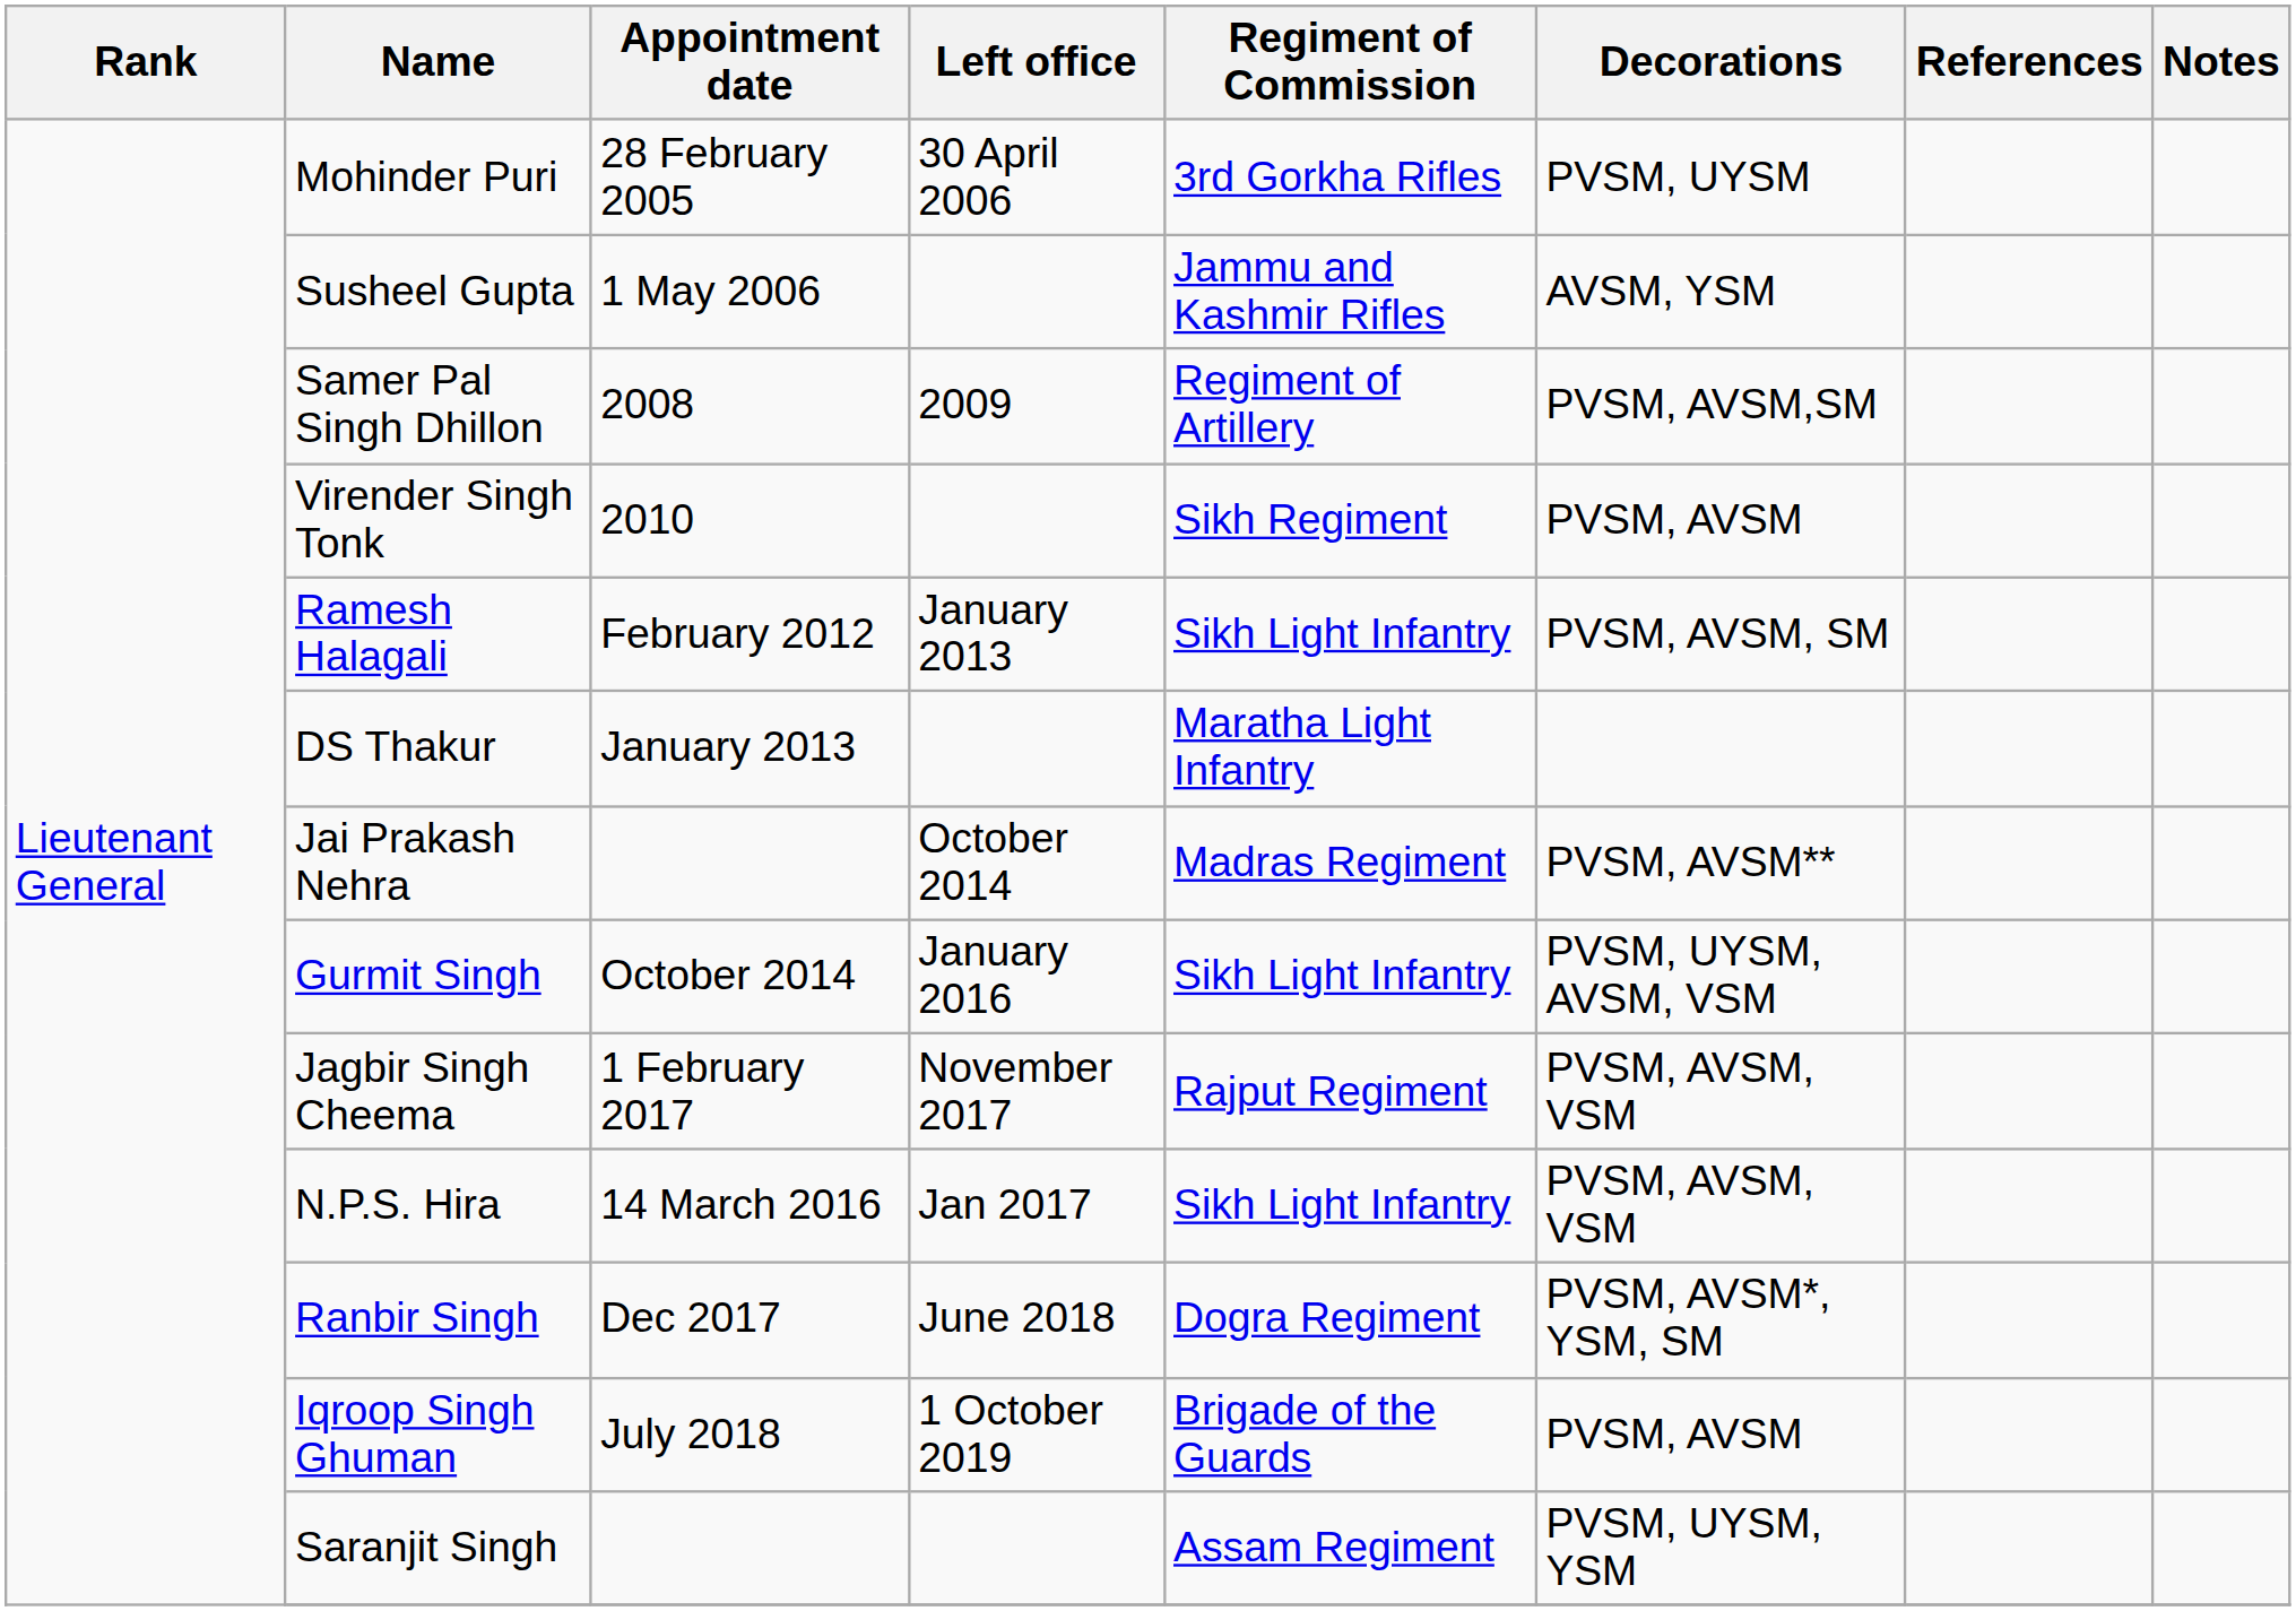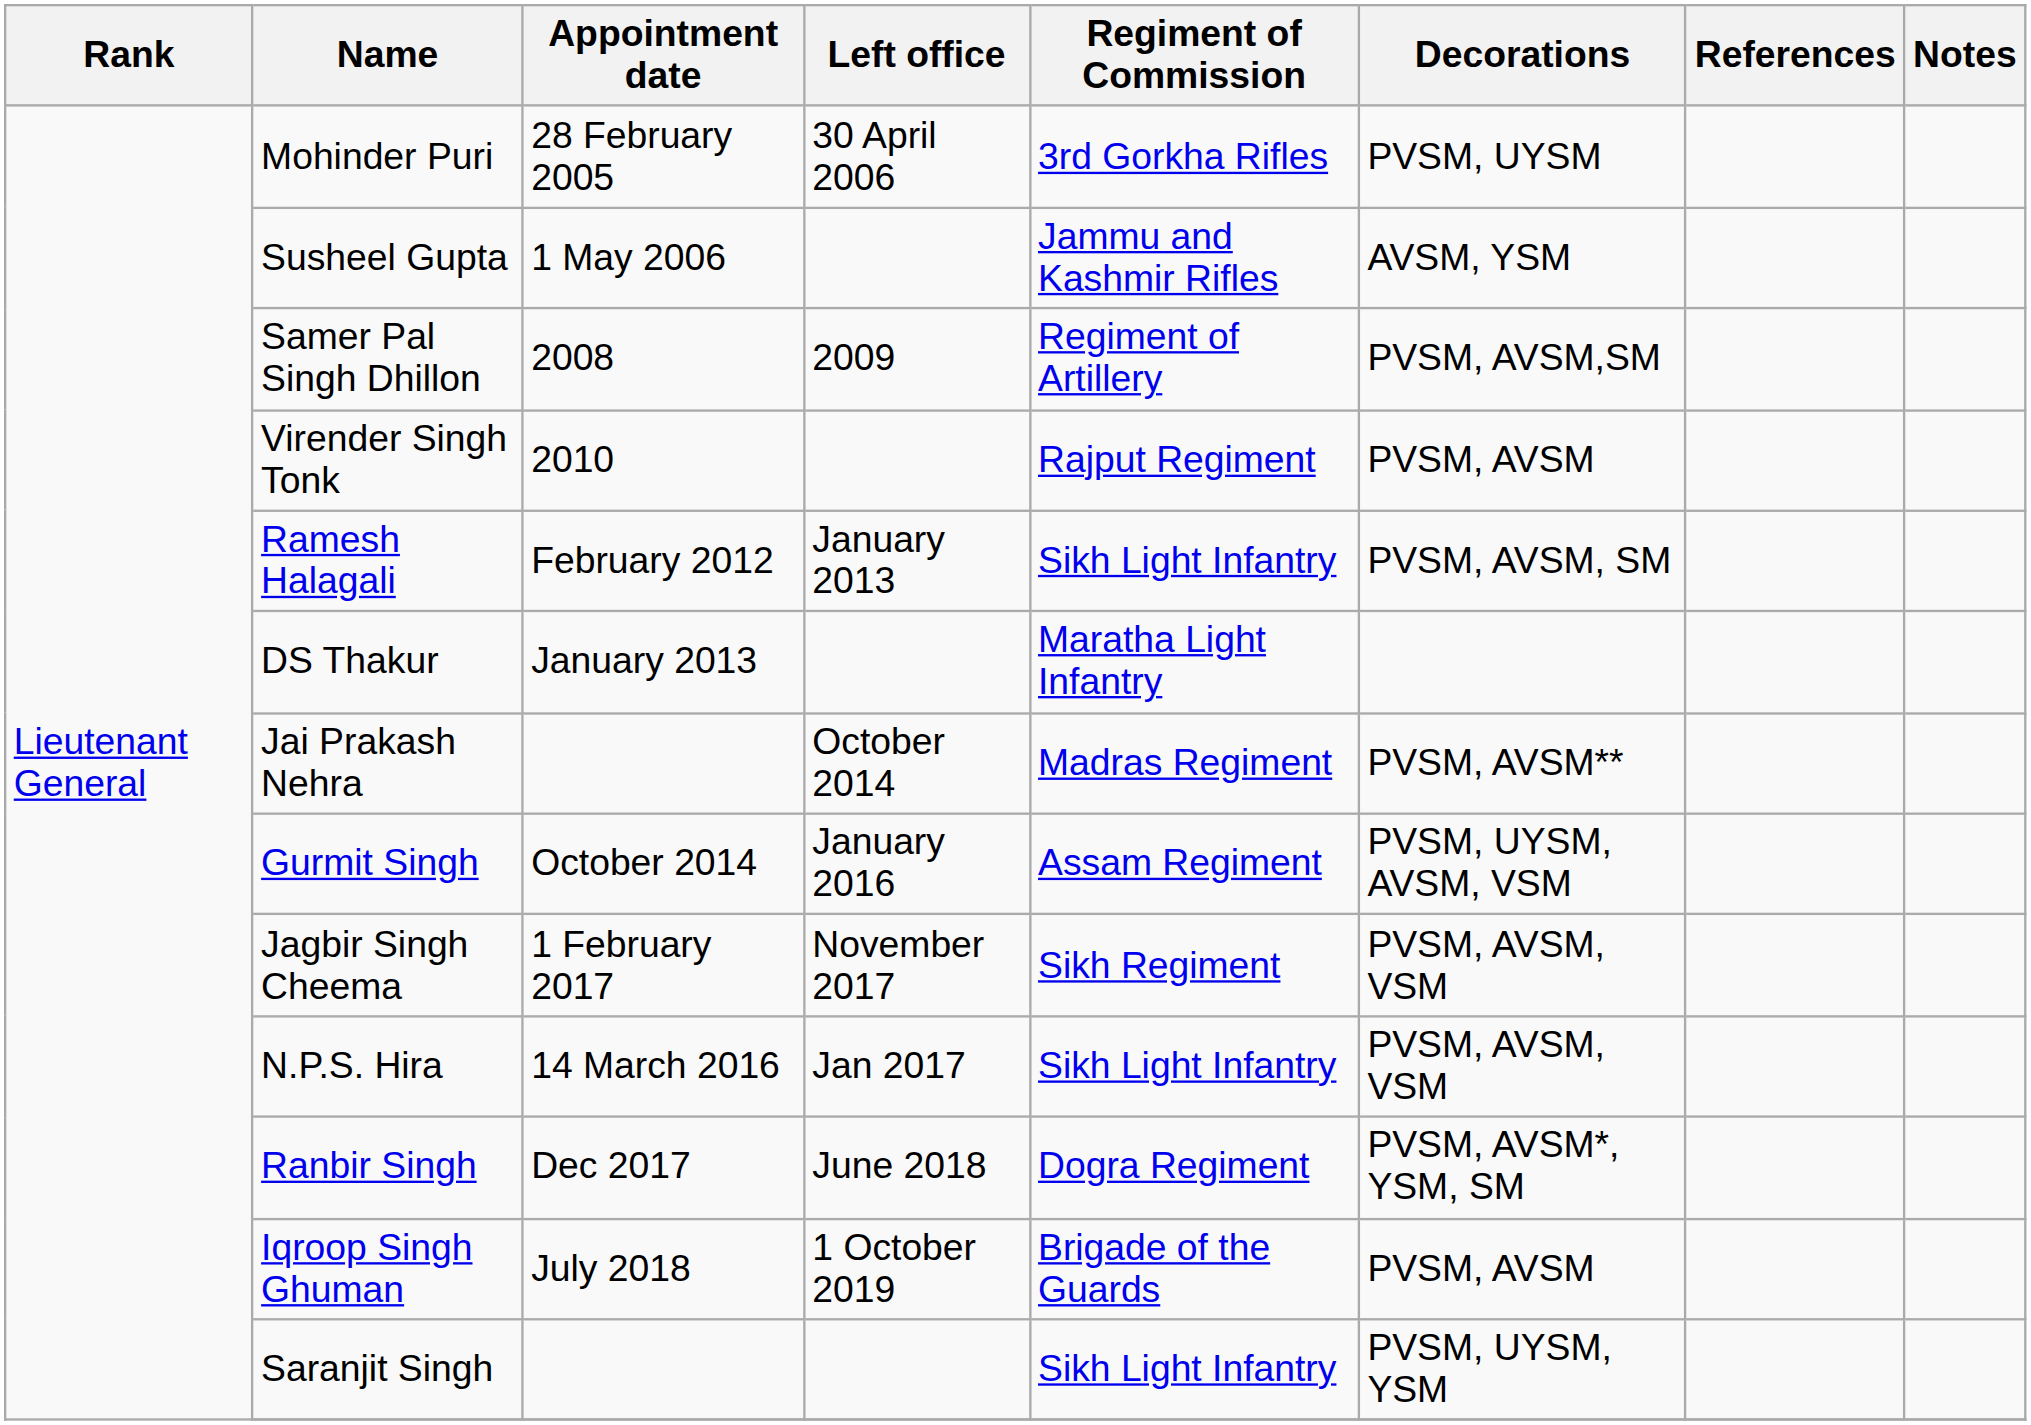 <table class="wikitable sortable">
 <tr>
 <th>Rank</th>
 <th>Name</th>
 <th>Appointment date</th>
 <th>Left office</th>
 <th>Regiment of Commission</th>
 <th>Decorations</th>
 <th>References</th>
 <th>Notes</th>
 </tr>
 <tr>
 <td rowspan="41"><a href='#'>Lieutenant General</a></td>
 <td>Mohinder Puri</td>
 <td>28 February 2005</td>
 <td>30 April 2006</td>
 <td><a href='#'>3rd Gorkha Rifles</a></td>
 <td>PVSM, UYSM</td>
 <td></td>
 <td></td>
 </tr>
 <tr>
 <td>Susheel Gupta</td>
 <td>1 May 2006</td>
 <td></td>
 <td><a href='#'>Jammu and Kashmir Rifles</a></td>
 <td>AVSM, YSM</td>
 <td></td>
 <td></td>
 </tr>
 <tr>
 <td>Samer Pal Singh Dhillon</td>
 <td>2008</td>
 <td>2009</td>
 <td><a href='#'>Regiment of Artillery</a></td>
 <td>PVSM, AVSM,SM</td>
 <td></td>
 <td></td>
 </tr>
 <tr>
 <td>Virender Singh Tonk</td>
 <td>2010</td>
 <td></td>
-<td><a href='#'>Sikh Regiment</a></td>
+<td><a href='#'>Rajput Regiment</a></td>
 <td>PVSM, AVSM</td>
 <td></td>
 <td></td>
 </tr>
 <tr>
 <td><a href='#'>Ramesh Halagali</a></td>
 <td>February 2012</td>
 <td>January 2013</td>
 <td><a href='#'>Sikh Light Infantry</a></td>
 <td>PVSM, AVSM, SM</td>
 <td></td>
 <td></td>
 </tr>
 <tr>
 <td>DS Thakur</td>
 <td>January 2013</td>
 <td></td>
 <td><a href='#'>Maratha Light Infantry</a></td>
 <td></td>
 <td></td>
 </tr>
 <tr>
 <td>Jai Prakash Nehra</td>
 <td></td>
 <td>October 2014</td>
 <td><a href='#'>Madras Regiment</a></td>
 <td>PVSM, AVSM**</td>
 <td></td>
 <td></td>
 </tr>
 <tr>
 <td><a href='#'>Gurmit Singh</a></td>
 <td>October 2014</td>
 <td>January 2016</td>
-<td><a href='#'>Sikh Light Infantry</a></td>
+<td><a href='#'>Assam Regiment</a></td>
 <td>PVSM, UYSM, AVSM, VSM</td>
 <td></td>
 <td></td>
 </tr>
 <tr>
 <td>Jagbir Singh Cheema</td>
 <td>1 February 2017</td>
 <td>November 2017</td>
-<td><a href='#'>Rajput Regiment</a></td>
+<td><a href='#'>Sikh Regiment</a></td>
 <td>PVSM, AVSM, VSM</td>
 <td></td>
 <td></td>
 </tr>
 <tr>
 <td>N.P.S. Hira</td>
 <td>14 March 2016</td>
 <td>Jan 2017</td>
 <td><a href='#'>Sikh Light Infantry</a></td>
 <td>PVSM, AVSM, VSM</td>
 <td></td>
 <td></td>
 </tr>
 <tr>
 <td><a href='#'>Ranbir Singh</a></td>
 <td>Dec 2017</td>
 <td>June 2018</td>
 <td><a href='#'>Dogra Regiment</a></td>
 <td>PVSM, AVSM*, YSM, SM</td>
 <td></td>
 <td></td>
 </tr>
 <tr>
 <td><a href='#'>Iqroop Singh Ghuman</a></td>
 <td>July 2018</td>
 <td>1 October 2019</td>
 <td><a href='#'>Brigade of the Guards</a></td>
 <td>PVSM, AVSM</td>
 <td></td>
 <td></td>
 </tr>
 <tr>
 <td>Saranjit Singh</td>
 <td></td>
 <td></td>
-<td><a href='#'>Assam Regiment</a></td>
+<td><a href='#'>Sikh Light Infantry</a></td>
 <td>PVSM, UYSM, YSM</td>
 <td></td>
 <td></td>
 </tr>
 <tr>
 </tr>
 </table>
